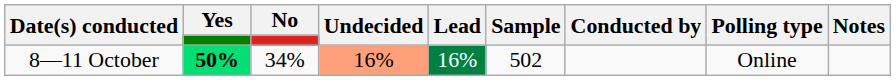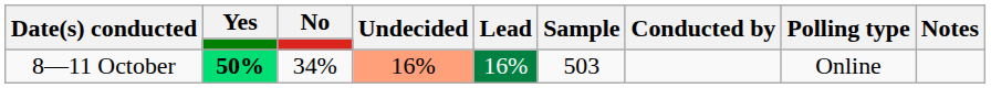 <table class= "wikitable sortable mw-datatable" style="text-align:center;font-size:95%;line-height:14px">
 <tr>
 <th rowspan="2">Date(s) conducted</th>
 <th>Yes</th>
 <th>No</th>
 <th rowspan="2">Undecided</th>
 <th rowspan="2">Lead</th>
 <th rowspan="2">Sample</th>
 <th rowspan="2">Conducted by</th>
 <th rowspan="2">Polling type</th>
 <th rowspan="2">Notes</th>
 </tr>
 <tr>
 <th data-sort-="" style="background:green; color:white; width:40px;" type="number"></th>
 <th data-sort-="" style="background:#dc241f; color:white; width:40px;" type="number"></th>
 </tr>
 <tr>
 <td data-sort-value="2021-10-11">8—11 October</td>
 <td style="background:rgb(1, 223, 116);"><strong>50%</strong></td>
 <td>34%</td>
 <td style="background: lightsalmon;">16%</td>
 <td style="background:rgb(0, 129, 66); color:white;">16%</td>
-<td>502</td>
+<td>503</td>
 <td></td>
 <td>Online</td>
 <td></td>
 </tr>
 </table>
